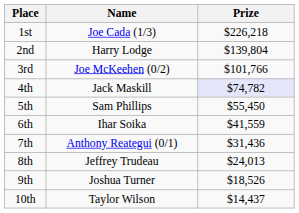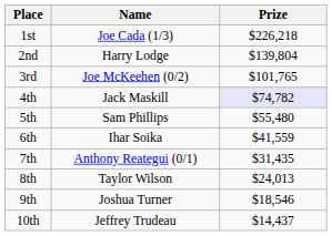 <table class="wikitable">
 <tr>
 <th width="50">Place</th>
 <th width="200">Name</th>
 <th width="125">Prize</th>
 </tr>
 <tr>
 <td align = "center">1st</td>
 <td align = "center"><a href='#'>Joe Cada</a> (1/3)</td>
 <td align = "center">$226,218</td>
 </tr>
 <tr>
 <td align = "center">2nd</td>
 <td align = "center">Harry Lodge</td>
 <td align = "center">$139,804</td>
 </tr>
 <tr>
 <td align = "center">3rd</td>
 <td align = "center"><a href='#'>Joe McKeehen</a> (0/2)</td>
-<td align = "center">$101,766</td>
+<td align = "center">$101,765</td>
 </tr>
 <tr>
 <td align = "center">4th</td>
 <td align = "center">Jack Maskill</td>
 <td align = "center" style="background: lavender;">$74,782</td>
 </tr>
 <tr>
 <td align = "center">5th</td>
 <td align = "center">Sam Phillips</td>
-<td align = "center">$55,450</td>
+<td align = "center">$55,480</td>
 </tr>
 <tr>
 <td align = "center">6th</td>
 <td align = "center">Ihar Soika</td>
 <td align = "center">$41,559</td>
 </tr>
 <tr>
 <td align = "center">7th</td>
 <td align = "center"><a href='#'>Anthony Reategui</a> (0/1)</td>
-<td align = "center">$31,436</td>
+<td align = "center">$31,435</td>
 </tr>
 <tr>
 <td align = "center">8th</td>
-<td align = "center">Jeffrey Trudeau</td>
+<td align = "center">Taylor Wilson</td>
 <td align = "center">$24,013</td>
 </tr>
 <tr>
 <td align = "center">9th</td>
 <td align = "center">Joshua Turner</td>
-<td align = "center">$18,526</td>
+<td align = "center">$18,546</td>
 </tr>
 <tr>
 <td align = "center">10th</td>
-<td align = "center">Taylor Wilson</td>
+<td align = "center">Jeffrey Trudeau</td>
 <td align = "center">$14,437</td>
 </tr>
 </table>
